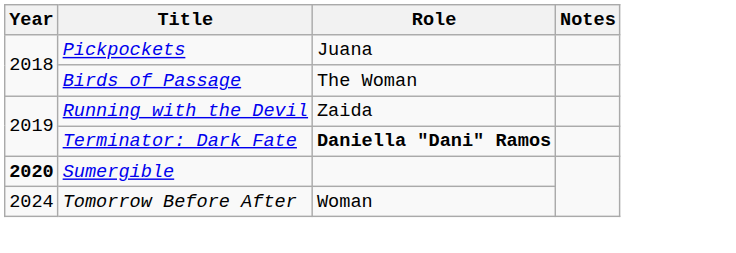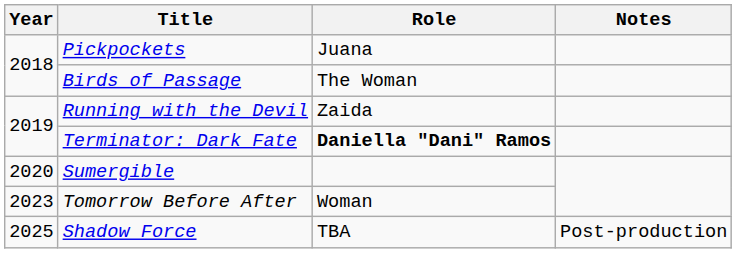 <table class="wikitable sortable">
 <tr>
 <th>Year</th>
 <th>Title</th>
 <th>Role</th>
 <th>Notes</th>
 </tr>
 <tr>
 <td rowspan="2">2018</td>
 <td><em><a href='#'>Pickpockets</a></em></td>
 <td>Juana</td>
 <td></td>
 </tr>
 <tr>
 <td><em><a href='#'>Birds of Passage</a></em></td>
 <td>The Woman</td>
 <td></td>
 </tr>
 <tr>
 <td rowspan="2">2019</td>
 <td><em><a href='#'>Running with the Devil</a></em></td>
 <td>Zaida</td>
 <td></td>
 </tr>
 <tr>
 <td><em><a href='#'>Terminator: Dark Fate</a></em></td>
 <td><strong>Daniella "Dani" Ramos</strong></td>
 <td></td>
 </tr>
 <tr>
-<td><strong>2020</strong></td>
+<td>2020</td>
 <td><em><a href='#'>Sumergible</a></em></td>
 <td></td>
 </tr>
 <tr>
-<td>2024</td>
+<td>2023</td>
 <td><em>Tomorrow Before After</em></td>
 <td>Woman</td>
 </tr>
+<tr>
+<td>2025</td>
+<td><em><a href='#'>Shadow Force</a></em></td>
+<td>TBA</td>
+<td>Post-production</td>
+</tr>
 </table>
